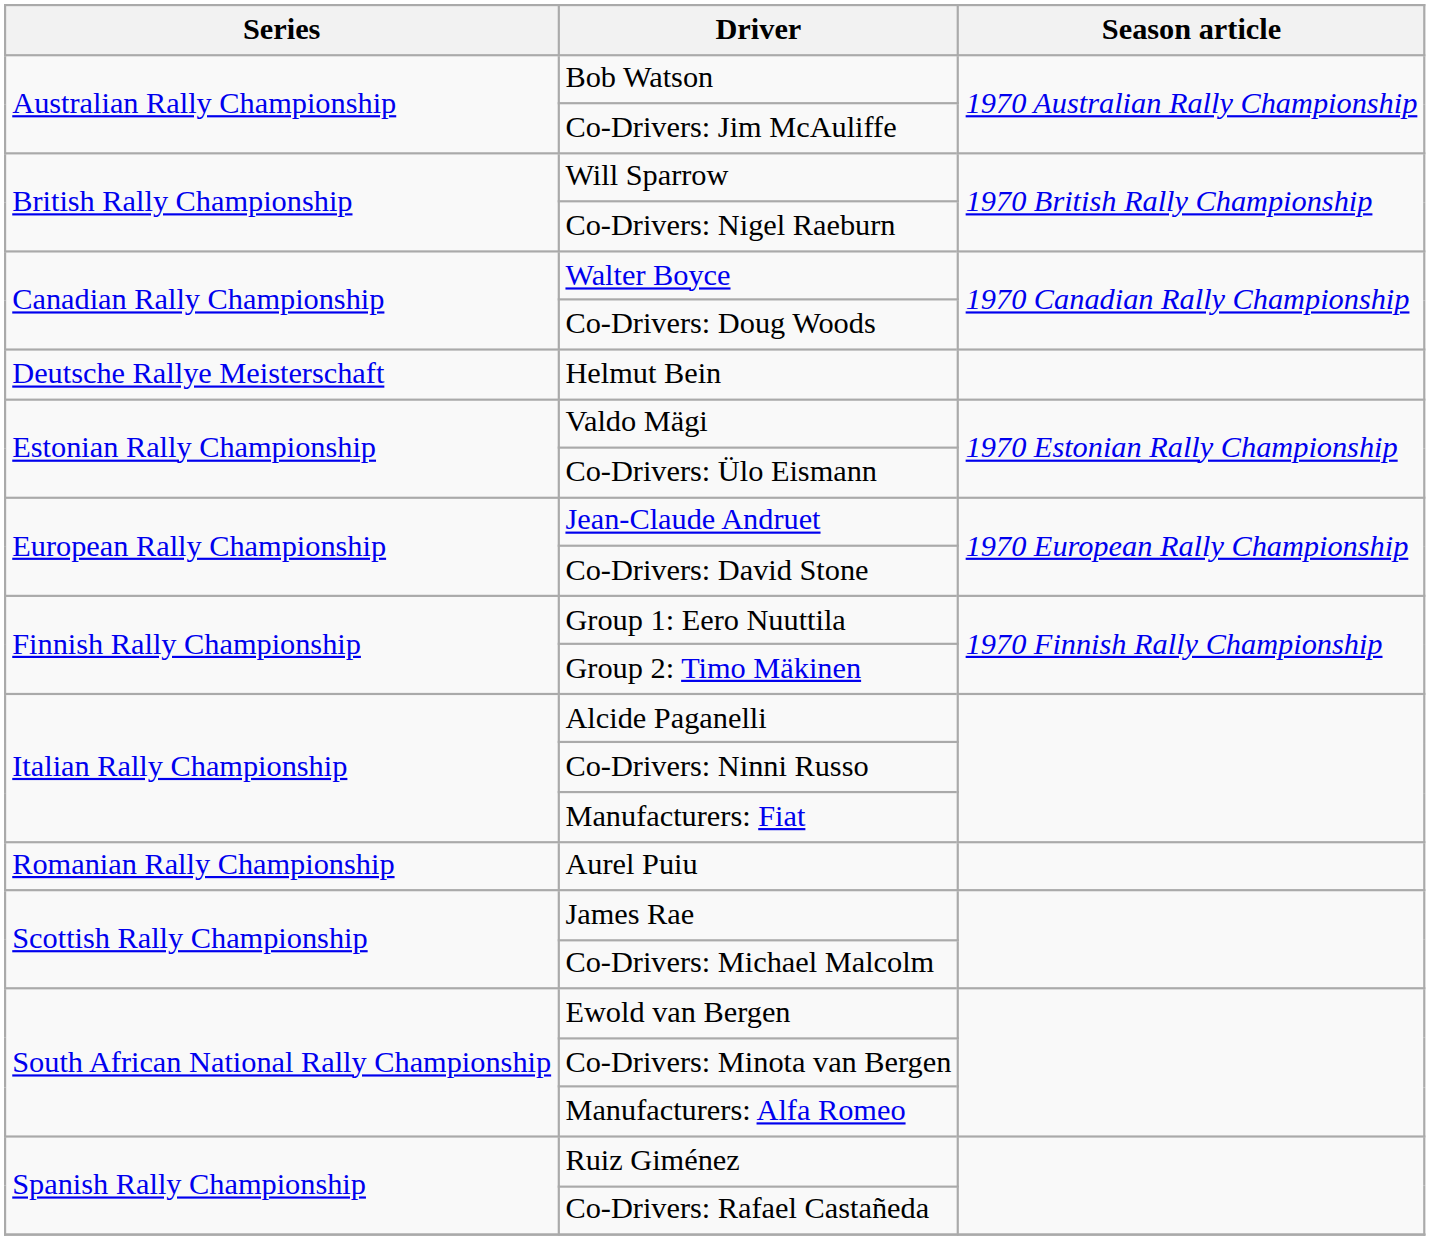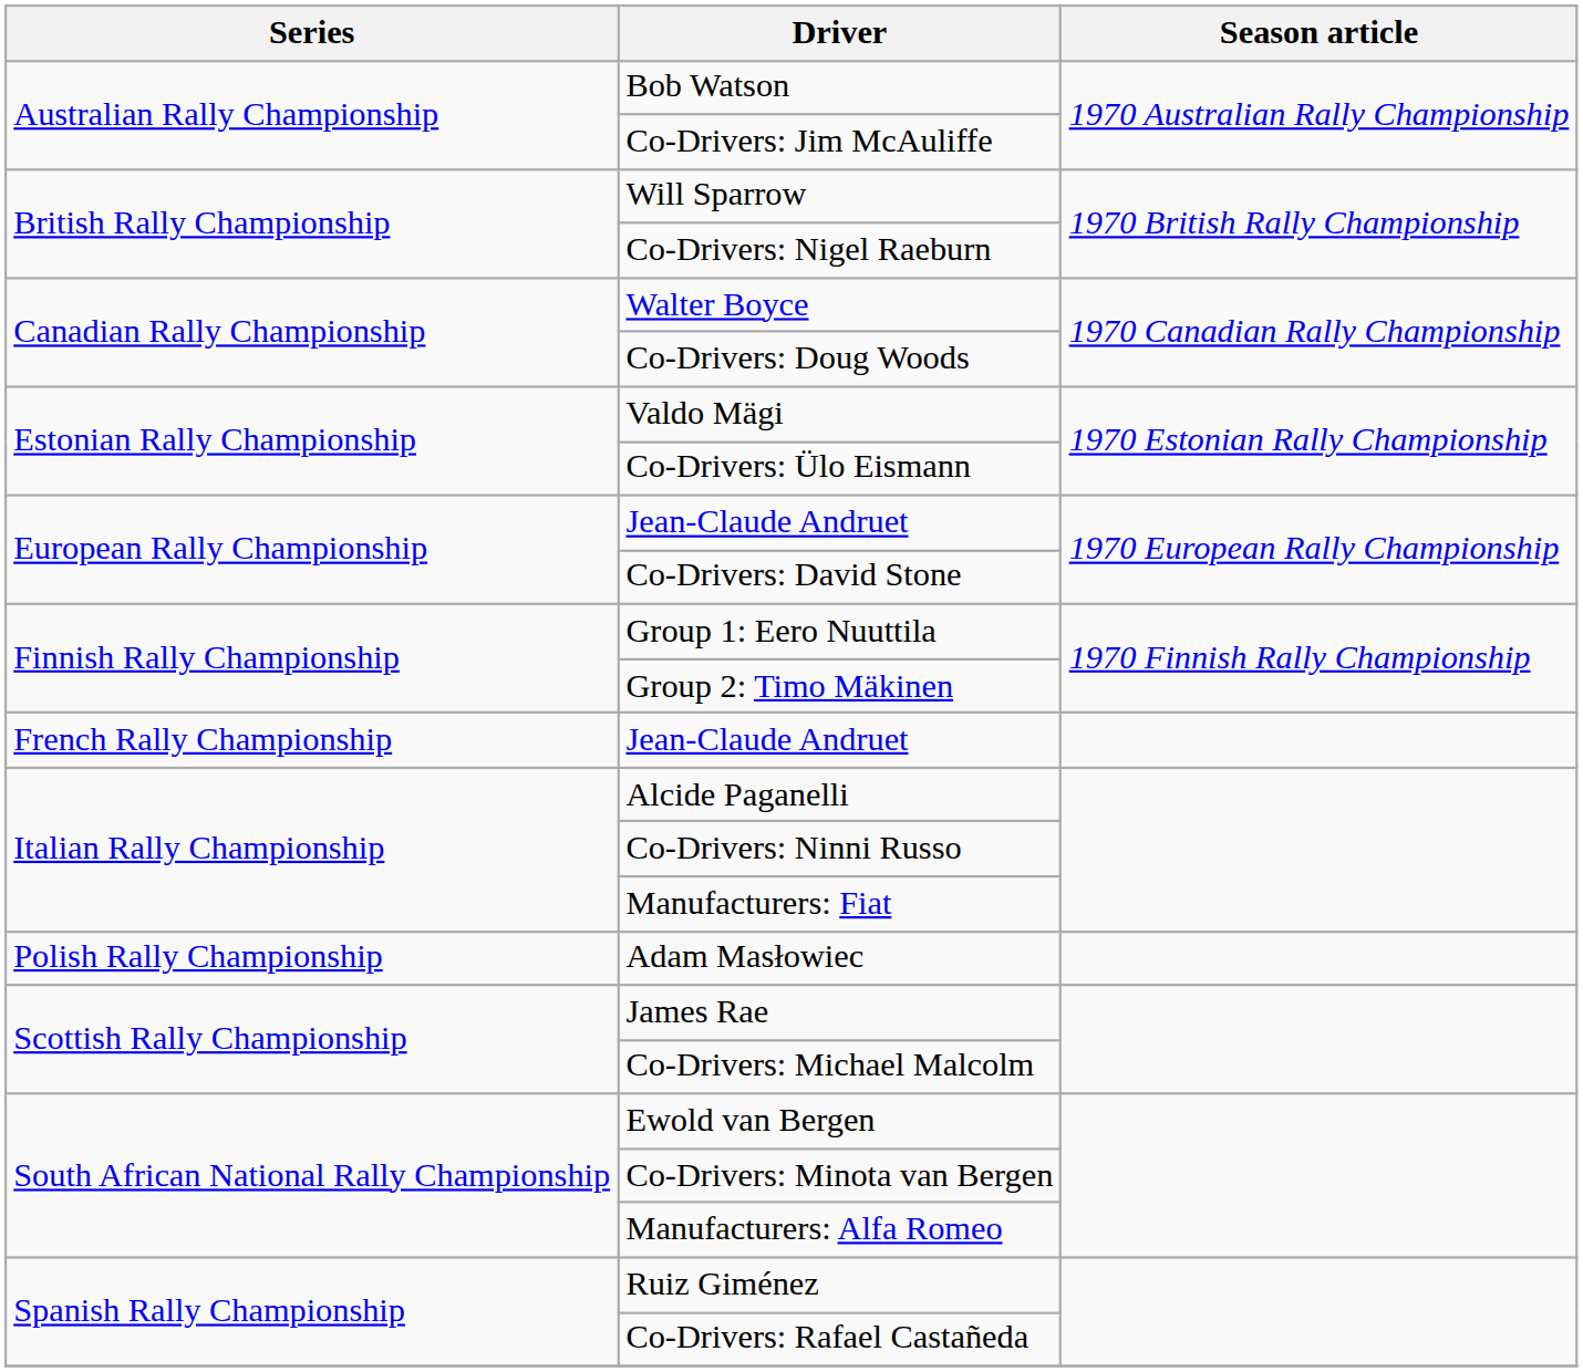 <table class="wikitable" style="font-size: 87%;">
 <tr>
 <th>Series</th>
 <th>Driver</th>
 <th>Season article</th>
 </tr>
 <tr>
 <td rowspan=2><a href='#'>Australian Rally Championship</a></td>
 <td> Bob Watson</td>
 <td rowspan=2><em><a href='#'>1970 Australian Rally Championship</a></em></td>
 </tr>
 <tr>
 <td>Co-Drivers:  Jim McAuliffe</td>
 </tr>
 <tr>
 <td rowspan=2><a href='#'>British Rally Championship</a></td>
 <td> Will Sparrow</td>
 <td rowspan=2><em><a href='#'>1970 British Rally Championship</a></em></td>
 </tr>
 <tr>
 <td>Co-Drivers:  Nigel Raeburn</td>
 </tr>
 <tr>
 <td rowspan=2><a href='#'>Canadian Rally Championship</a></td>
 <td> <a href='#'>Walter Boyce</a></td>
 <td rowspan=2><em><a href='#'>1970 Canadian Rally Championship</a></em></td>
 </tr>
 <tr>
 <td>Co-Drivers:  Doug Woods</td>
 </tr>
 <tr>
-<td><a href='#'>Deutsche Rallye Meisterschaft</a></td>
-<td> Helmut Bein</td>
-<td></td>
-</tr>
-<tr>
 <td rowspan=2><a href='#'>Estonian Rally Championship</a></td>
 <td> Valdo Mägi</td>
 <td rowspan=2><em><a href='#'>1970 Estonian Rally Championship</a></em></td>
 </tr>
 <tr>
 <td>Co-Drivers:  Ülo Eismann</td>
 </tr>
 <tr>
 <td rowspan=2><a href='#'>European Rally Championship</a></td>
 <td> <a href='#'>Jean-Claude Andruet</a></td>
 <td rowspan=2><em><a href='#'>1970 European Rally Championship</a></em></td>
 </tr>
 <tr>
 <td>Co-Drivers:  David Stone</td>
 </tr>
 <tr>
 <td rowspan=2><a href='#'>Finnish Rally Championship</a></td>
 <td>Group 1:  Eero Nuuttila</td>
 <td rowspan=2><em><a href='#'>1970 Finnish Rally Championship</a></em></td>
 </tr>
 <tr>
 <td>Group 2:  <a href='#'>Timo Mäkinen</a></td>
 </tr>
 <tr>
+<td><a href='#'>French Rally Championship</a></td>
+<td> <a href='#'>Jean-Claude Andruet</a></td>
+<td></td>
+</tr>
+<tr>
 <td rowspan=3><a href='#'>Italian Rally Championship</a></td>
 <td> Alcide Paganelli</td>
 <td rowspan=3></td>
 </tr>
 <tr>
 <td>Co-Drivers:  Ninni Russo</td>
 </tr>
 <tr>
 <td>Manufacturers:  <a href='#'>Fiat</a></td>
 </tr>
 <tr>
-<td><a href='#'>Romanian Rally Championship</a></td>
-<td> Aurel Puiu</td>
+<td><a href='#'>Polish Rally Championship</a></td>
+<td> Adam Masłowiec</td>
 <td></td>
 </tr>
 <tr>
 <td rowspan=2><a href='#'>Scottish Rally Championship</a></td>
 <td> James Rae</td>
 <td rowspan=2></td>
 </tr>
 <tr>
 <td>Co-Drivers:  Michael Malcolm</td>
 </tr>
 <tr>
 <td rowspan=3><a href='#'>South African National Rally Championship</a></td>
 <td> Ewold van Bergen</td>
 <td rowspan=3></td>
 </tr>
 <tr>
 <td>Co-Drivers:  Minota van Bergen</td>
 </tr>
 <tr>
 <td>Manufacturers:  <a href='#'>Alfa Romeo</a></td>
 </tr>
 <tr>
 <td rowspan=2><a href='#'>Spanish Rally Championship</a></td>
 <td> Ruiz Giménez</td>
 <td rowspan=2></td>
 </tr>
 <tr>
 <td>Co-Drivers:  Rafael Castañeda</td>
 </tr>
 <tr>
 </tr>
 </table>
